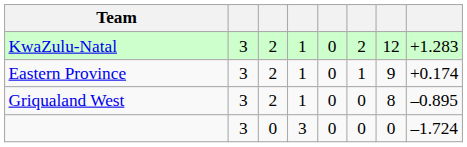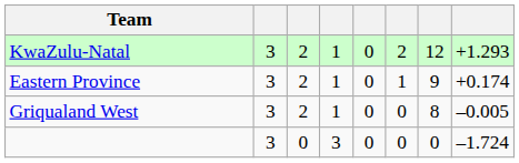 <table class="wikitable" style="text-align:center">
 <tr>
 <th width=200>Team</th>
 <th width=20></th>
 <th width=20></th>
 <th width=20></th>
 <th width=20></th>
 <th width=20></th>
 <th width=20></th>
 <th width=45></th>
 </tr>
 <tr style="background:#cfc">
 <td align="left"> <a href='#'>KwaZulu-Natal</a></td>
 <td>3</td>
 <td>2</td>
 <td>1</td>
 <td>0</td>
 <td>2</td>
 <td>12</td>
-<td>+1.283</td>
+<td>+1.293</td>
 </tr>
 <tr>
 <td align="left"> <a href='#'>Eastern Province</a></td>
 <td>3</td>
 <td>2</td>
 <td>1</td>
 <td>0</td>
 <td>1</td>
 <td>9</td>
 <td>+0.174</td>
 </tr>
 <tr>
 <td align="left"> <a href='#'>Griqualand West</a></td>
 <td>3</td>
 <td>2</td>
 <td>1</td>
 <td>0</td>
 <td>0</td>
 <td>8</td>
-<td>–0.895</td>
+<td>–0.005</td>
 </tr>
 <tr>
 <td align="left"></td>
 <td>3</td>
 <td>0</td>
 <td>3</td>
 <td>0</td>
 <td>0</td>
 <td>0</td>
 <td>–1.724</td>
 </tr>
 </table>
